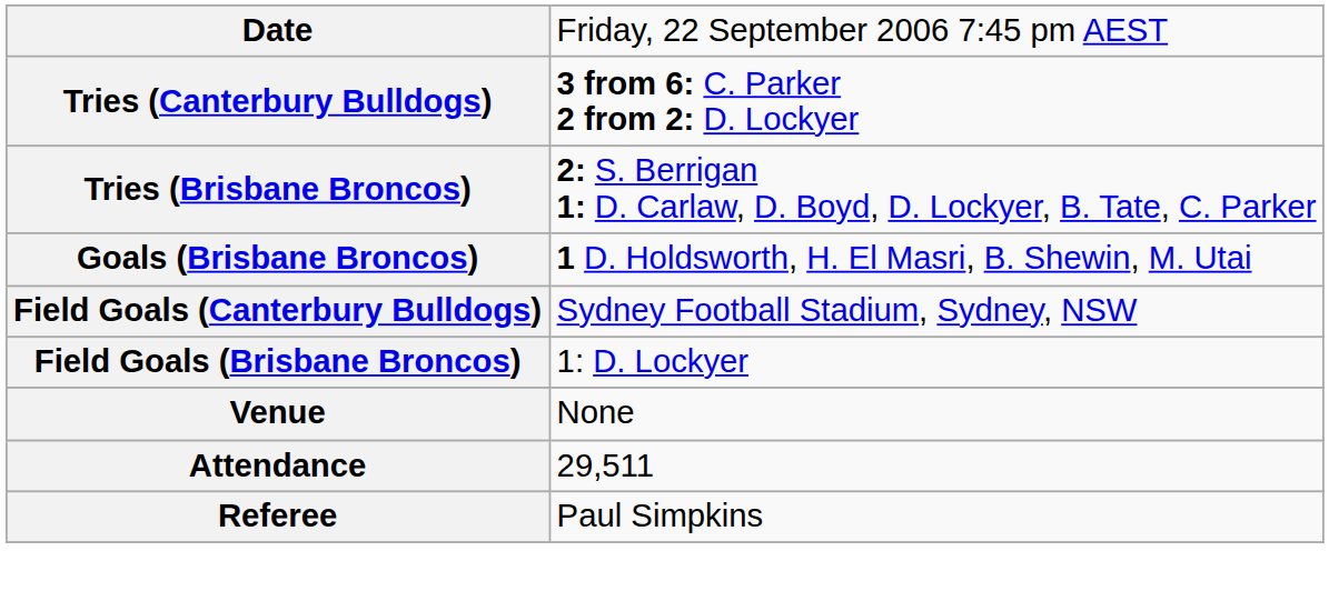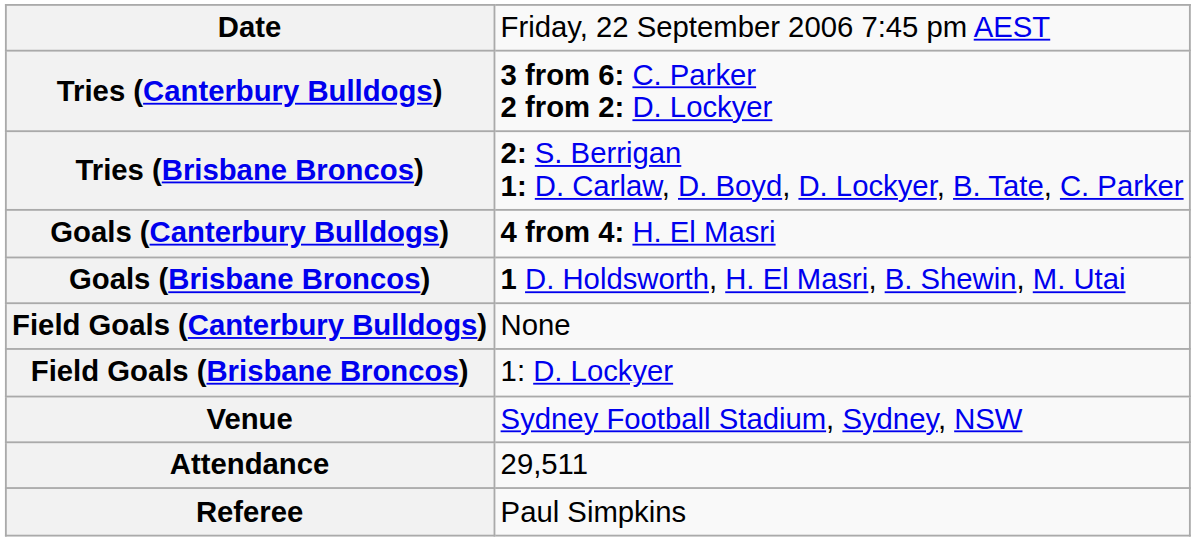 <table class="wikitable" style="margin:1em auto;">
 <tr>
 <th>Date</th>
 <td>Friday, 22 September 2006 7:45 pm <a href='#'>AEST</a></td>
 </tr>
 <tr>
 <th>Tries (<a href='#'>Canterbury Bulldogs</a>)</th>
 <td><strong>3 from 6:</strong> <a href='#'>C. Parker</a><br> <strong>2 from 2:</strong> <a href='#'>D. Lockyer</a></td>
 </tr>
 <tr>
 <th>Tries (<a href='#'>Brisbane Broncos</a>)</th>
 <td><strong>2:</strong> <a href='#'>S. Berrigan</a><br> <strong>1:</strong>  <a href='#'>D. Carlaw</a>, <a href='#'>D. Boyd</a>, <a href='#'>D. Lockyer</a>, <a href='#'>B. Tate</a>, <a href='#'>C. Parker</a></td>
 </tr>
 <tr>
+<th>Goals (<a href='#'>Canterbury Bulldogs</a>)</th>
+<td><strong>4 from 4:</strong> <a href='#'>H. El Masri</a></td>
+</tr>
+<tr>
 <th>Goals (<a href='#'>Brisbane Broncos</a>)</th>
 <td><strong>1</strong> <a href='#'>D. Holdsworth</a>, <a href='#'>H. El Masri</a>, <a href='#'>B. Shewin</a>, <a href='#'>M. Utai</a></td>
 </tr>
 <tr>
 <th>Field Goals (<a href='#'>Canterbury Bulldogs</a>)</th>
-<td><a href='#'>Sydney Football Stadium</a>, <a href='#'>Sydney</a>, <a href='#'>NSW</a></td>
+<td>None</td>
 </tr>
 <tr>
 <th>Field Goals (<a href='#'>Brisbane Broncos</a>)</th>
 <td>1: <a href='#'>D. Lockyer</a></td>
 </tr>
 <tr>
 <th>Venue</th>
-<td>None</td>
+<td><a href='#'>Sydney Football Stadium</a>, <a href='#'>Sydney</a>, <a href='#'>NSW</a></td>
 </tr>
 <tr>
 <th>Attendance</th>
 <td>29,511</td>
 </tr>
 <tr>
 <th>Referee</th>
 <td>Paul Simpkins</td>
 </tr>
 </table>
